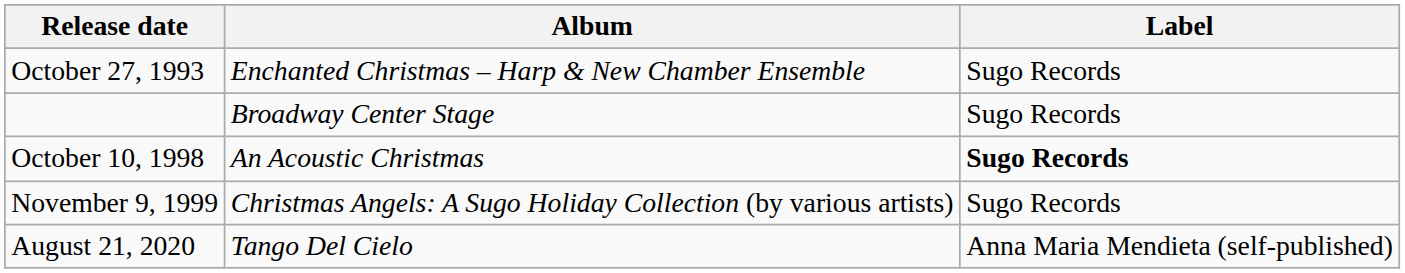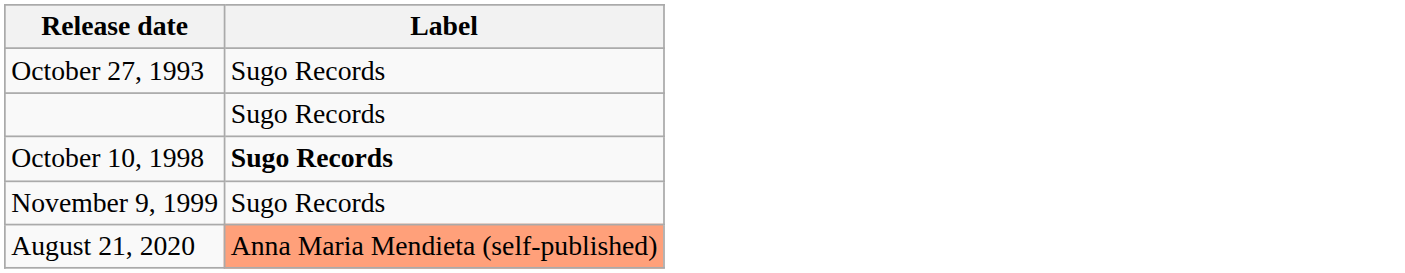 <table class="wikitable">
 <tr>
 <th>Release date</th>
-<th>Album</th>
 <th>Label</th>
 </tr>
 <tr>
 <td>October 27, 1993</td>
-<td><em>Enchanted Christmas – Harp & New Chamber Ensemble</em></td>
 <td>Sugo Records</td>
 </tr>
 <tr>
 <td></td>
-<td><em>Broadway Center Stage</em></td>
 <td>Sugo Records</td>
 </tr>
 <tr>
 <td>October 10, 1998</td>
-<td><em>An Acoustic Christmas</em></td>
 <td><strong>Sugo Records</strong></td>
 </tr>
 <tr>
 <td>November 9, 1999</td>
-<td><em>Christmas Angels: A Sugo Holiday Collection</em> (by various artists)</td>
 <td>Sugo Records</td>
 </tr>
 <tr>
 <td>August 21, 2020</td>
-<td><em>Tango Del Cielo</em></td>
-<td>Anna Maria Mendieta (self-published)</td>
+<td style="background: lightsalmon;">Anna Maria Mendieta (self-published)</td>
 </tr>
 </table>
